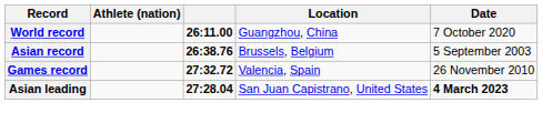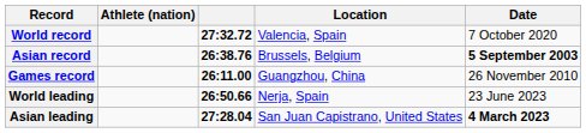 <table class="wikitable">
 <tr>
 <th scope="col">Record</th>
 <th scope="col">Athlete (nation)</th>
 <th scope="col"></th>
 <th scope="col">Location</th>
 <th scope="col">Date</th>
 </tr>
 <tr>
 <th scope="row"><a href='#'>World record</a></th>
 <td></td>
-<td align="center"><strong>26:11.00</strong></td>
-<td><a href='#'>Guangzhou</a>, <a href='#'>China</a></td>
+<td align="center"><strong>27:32.72</strong></td>
+<td><a href='#'>Valencia</a>, <a href='#'>Spain</a></td>
 <td>7 October 2020</td>
 </tr>
 <tr>
 <th scope="row"><a href='#'>Asian record</a></th>
 <td></td>
 <td align="center"><strong>26:38.76</strong></td>
 <td><a href='#'>Brussels</a>, <a href='#'>Belgium</a></td>
-<td>5 September 2003</td>
+<td><strong>5 September 2003</strong></td>
 </tr>
 <tr>
 <th><a href='#'>Games record</a></th>
 <td></td>
-<td align="center"><strong>27:32.72</strong></td>
-<td><a href='#'>Valencia</a>, <a href='#'>Spain</a></td>
+<td align="center"><strong>26:11.00</strong></td>
+<td><a href='#'>Guangzhou</a>, <a href='#'>China</a></td>
 <td>26 November 2010</td>
+</tr>
+<tr>
+<th scope="row">World leading</th>
+<td></td>
+<td align="center"><strong>26:50.66</strong></td>
+<td><a href='#'>Nerja</a>, <a href='#'>Spain</a></td>
+<td>23 June 2023</td>
 </tr>
 <tr>
 <th scope="row">Asian leading</th>
 <td></td>
 <td align="center"><strong>27:28.04</strong></td>
 <td><a href='#'>San Juan Capistrano</a>, <a href='#'>United States</a></td>
 <td><strong>4 March 2023</strong></td>
 </tr>
 </table>
